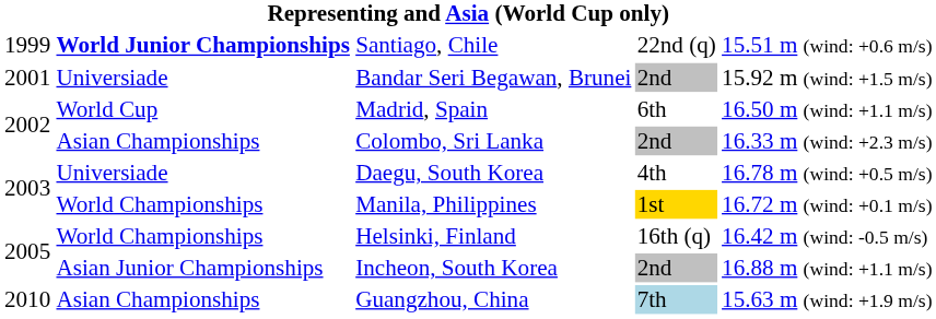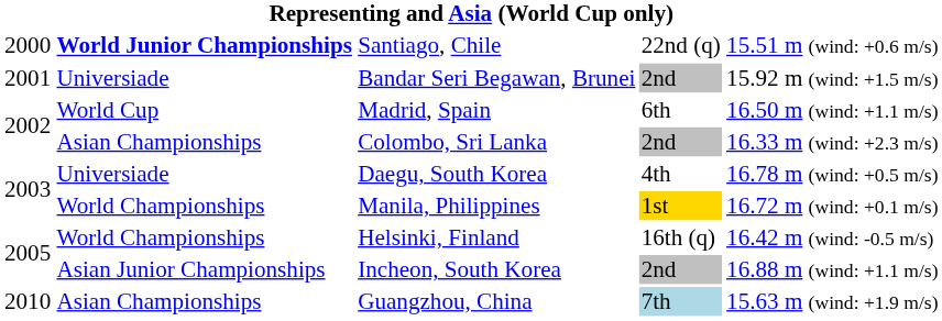 <table>
 <tr>
 <th colspan="5">Representing  and  <a href='#'>Asia</a> (World Cup only)</th>
 </tr>
 <tr>
-<td>1999</td>
+<td>2000</td>
 <td><strong><a href='#'>World Junior Championships</a></strong></td>
 <td><a href='#'>Santiago</a>, <a href='#'>Chile</a></td>
 <td>22nd (q)</td>
 <td><a href='#'>15.51 m</a> <small>(wind: +0.6 m/s)</small></td>
 </tr>
 <tr>
 <td>2001</td>
 <td><a href='#'>Universiade</a></td>
 <td><a href='#'>Bandar Seri Begawan</a>, <a href='#'>Brunei</a></td>
 <td bgcolor="silver">2nd</td>
 <td>15.92 m <small>(wind: +1.5 m/s)</small></td>
 </tr>
 <tr>
 <td rowspan=2>2002</td>
 <td><a href='#'>World Cup</a></td>
 <td><a href='#'>Madrid</a>, <a href='#'>Spain</a></td>
 <td>6th</td>
 <td><a href='#'>16.50 m</a> <small>(wind: +1.1 m/s)</small></td>
 </tr>
 <tr>
 <td><a href='#'>Asian Championships</a></td>
 <td><a href='#'>Colombo, Sri Lanka</a></td>
 <td bgcolor="silver">2nd</td>
 <td><a href='#'>16.33 m</a> <small>(wind: +2.3 m/s)</small></td>
 </tr>
 <tr>
 <td rowspan=2>2003</td>
 <td><a href='#'>Universiade</a></td>
 <td><a href='#'>Daegu, South Korea</a></td>
 <td>4th</td>
 <td><a href='#'>16.78 m</a> <small>(wind: +0.5 m/s)</small></td>
 </tr>
 <tr>
 <td><a href='#'>World Championships</a></td>
 <td><a href='#'>Manila, Philippines</a></td>
 <td bgcolor="gold">1st</td>
 <td><a href='#'>16.72 m</a> <small>(wind: +0.1 m/s)</small></td>
 </tr>
 <tr>
 <td rowspan=2>2005</td>
 <td><a href='#'>World Championships</a></td>
 <td><a href='#'>Helsinki, Finland</a></td>
 <td>16th (q)</td>
 <td><a href='#'>16.42 m</a> <small>(wind: -0.5 m/s)</small></td>
 </tr>
 <tr>
 <td><a href='#'>Asian Junior Championships</a></td>
 <td><a href='#'>Incheon, South Korea</a></td>
 <td bgcolor="silver">2nd</td>
 <td><a href='#'>16.88 m</a> <small>(wind: +1.1 m/s)</small></td>
 </tr>
 <tr>
 <td>2010</td>
 <td><a href='#'>Asian Championships</a></td>
 <td><a href='#'>Guangzhou, China</a></td>
 <td style="background: lightblue;">7th</td>
 <td><a href='#'>15.63 m</a> <small>(wind: +1.9 m/s)</small></td>
 </tr>
 </table>
